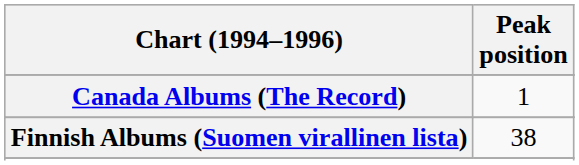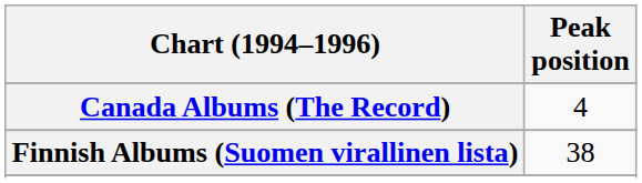 <table class="wikitable sortable plainrowheaders">
 <tr>
 <th>Chart (1994–1996)</th>
 <th>Peak<br>position</th>
 </tr>
 <tr>
 </tr>
 <tr>
 </tr>
 <tr>
 <th scope="row"><a href='#'>Canada Albums</a> (<a href='#'>The Record</a>)</th>
-<td style="text-align:center;">1</td>
+<td style="text-align:center;">4</td>
 </tr>
 <tr>
 </tr>
 <tr>
 <th scope="row">Finnish Albums (<a href='#'>Suomen virallinen lista</a>)</th>
 <td style="text-align:center;">38</td>
 </tr>
 <tr>
 </tr>
 <tr>
 </tr>
 <tr>
 </tr>
 <tr>
 </tr>
 <tr>
 </tr>
 <tr>
 </tr>
 <tr>
 </tr>
 </table>
